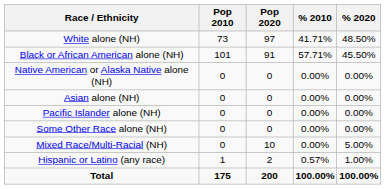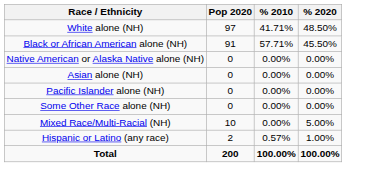 <table class="wikitable" style="text-align:center;">
 <tr>
 <th>Race / Ethnicity</th>
-<th>Pop 2010</th>
 <th>Pop 2020</th>
 <th>% 2010</th>
 <th>% 2020</th>
 </tr>
 <tr>
 <td><a href='#'>White</a> alone (NH)</td>
-<td>73</td>
 <td>97</td>
 <td>41.71%</td>
 <td>48.50%</td>
 </tr>
 <tr>
 <td><a href='#'>Black or African American</a> alone (NH)</td>
-<td>101</td>
 <td>91</td>
 <td>57.71%</td>
 <td>45.50%</td>
 </tr>
 <tr>
 <td><a href='#'>Native American</a> or <a href='#'>Alaska Native</a> alone (NH)</td>
 <td>0</td>
-<td>0</td>
 <td>0.00%</td>
 <td>0.00%</td>
 </tr>
 <tr>
 <td><a href='#'>Asian</a> alone (NH)</td>
-<td>0</td>
 <td>0</td>
 <td>0.00%</td>
 <td>0.00%</td>
 </tr>
 <tr>
 <td><a href='#'>Pacific Islander</a> alone (NH)</td>
 <td>0</td>
-<td>0</td>
 <td>0.00%</td>
 <td>0.00%</td>
 </tr>
 <tr>
 <td><a href='#'>Some Other Race</a> alone (NH)</td>
 <td>0</td>
-<td>0</td>
 <td>0.00%</td>
 <td>0.00%</td>
 </tr>
 <tr>
 <td><a href='#'>Mixed Race/Multi-Racial</a> (NH)</td>
-<td>0</td>
 <td>10</td>
 <td>0.00%</td>
 <td>5.00%</td>
 </tr>
 <tr>
 <td><a href='#'>Hispanic or Latino</a> (any race)</td>
-<td>1</td>
 <td>2</td>
 <td>0.57%</td>
 <td>1.00%</td>
 </tr>
 <tr>
 <td><strong>Total</strong></td>
-<td><strong>175</strong></td>
 <td><strong>200</strong></td>
 <td><strong>100.00%</strong></td>
 <td><strong>100.00%</strong></td>
 </tr>
 </table>
